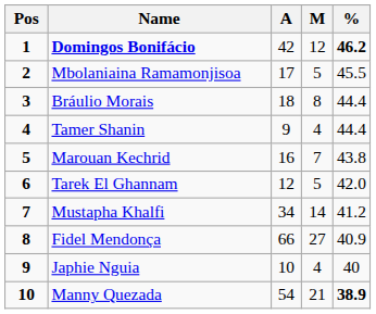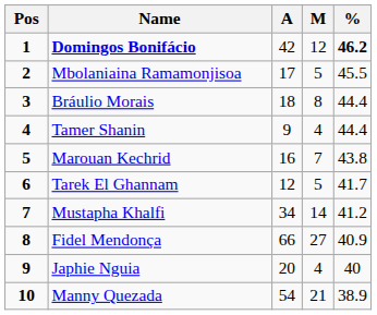 <table class="wikitable" style="text-align:center; font-size:90%;">
 <tr>
 <th width=30px>Pos</th>
 <th width=185px>Name</th>
 <th width=20px>A</th>
 <th width=20px>M</th>
 <th width=25px>%</th>
 </tr>
 <tr>
 <td><strong>1</strong></td>
 <td align=left> <strong><a href='#'>Domingos Bonifácio</a></strong></td>
 <td>42</td>
 <td>12</td>
 <td><strong>46.2</strong></td>
 </tr>
 <tr>
 <td><strong>2</strong></td>
 <td align=left> <a href='#'>Mbolaniaina Ramamonjisoa</a></td>
 <td>17</td>
 <td>5</td>
 <td>45.5</td>
 </tr>
 <tr>
 <td><strong>3</strong></td>
 <td align=left> <a href='#'>Bráulio Morais</a></td>
 <td>18</td>
 <td>8</td>
 <td>44.4</td>
 </tr>
 <tr>
 <td><strong>4</strong></td>
 <td align=left> <a href='#'>Tamer Shanin</a></td>
 <td>9</td>
 <td>4</td>
 <td>44.4</td>
 </tr>
 <tr>
 <td><strong>5</strong></td>
 <td align=left> <a href='#'>Marouan Kechrid</a></td>
 <td>16</td>
 <td>7</td>
 <td>43.8</td>
 </tr>
 <tr>
 <td><strong>6</strong></td>
 <td align=left> <a href='#'>Tarek El Ghannam</a></td>
 <td>12</td>
 <td>5</td>
-<td>42.0</td>
+<td>41.7</td>
 </tr>
 <tr>
 <td><strong>7</strong></td>
 <td align=left> <a href='#'>Mustapha Khalfi</a></td>
 <td>34</td>
 <td>14</td>
 <td>41.2</td>
 </tr>
 <tr>
 <td><strong>8</strong></td>
 <td align=left> <a href='#'>Fidel Mendonça</a></td>
 <td>66</td>
 <td>27</td>
 <td>40.9</td>
 </tr>
 <tr>
 <td><strong>9</strong></td>
 <td align=left> <a href='#'>Japhie Nguia</a></td>
-<td>10</td>
+<td>20</td>
 <td>4</td>
 <td>40</td>
 </tr>
 <tr>
 <td><strong>10</strong></td>
 <td align=left> <a href='#'>Manny Quezada</a></td>
 <td>54</td>
 <td>21</td>
-<td><strong>38.9</strong></td>
+<td>38.9</td>
 </tr>
 </table>
